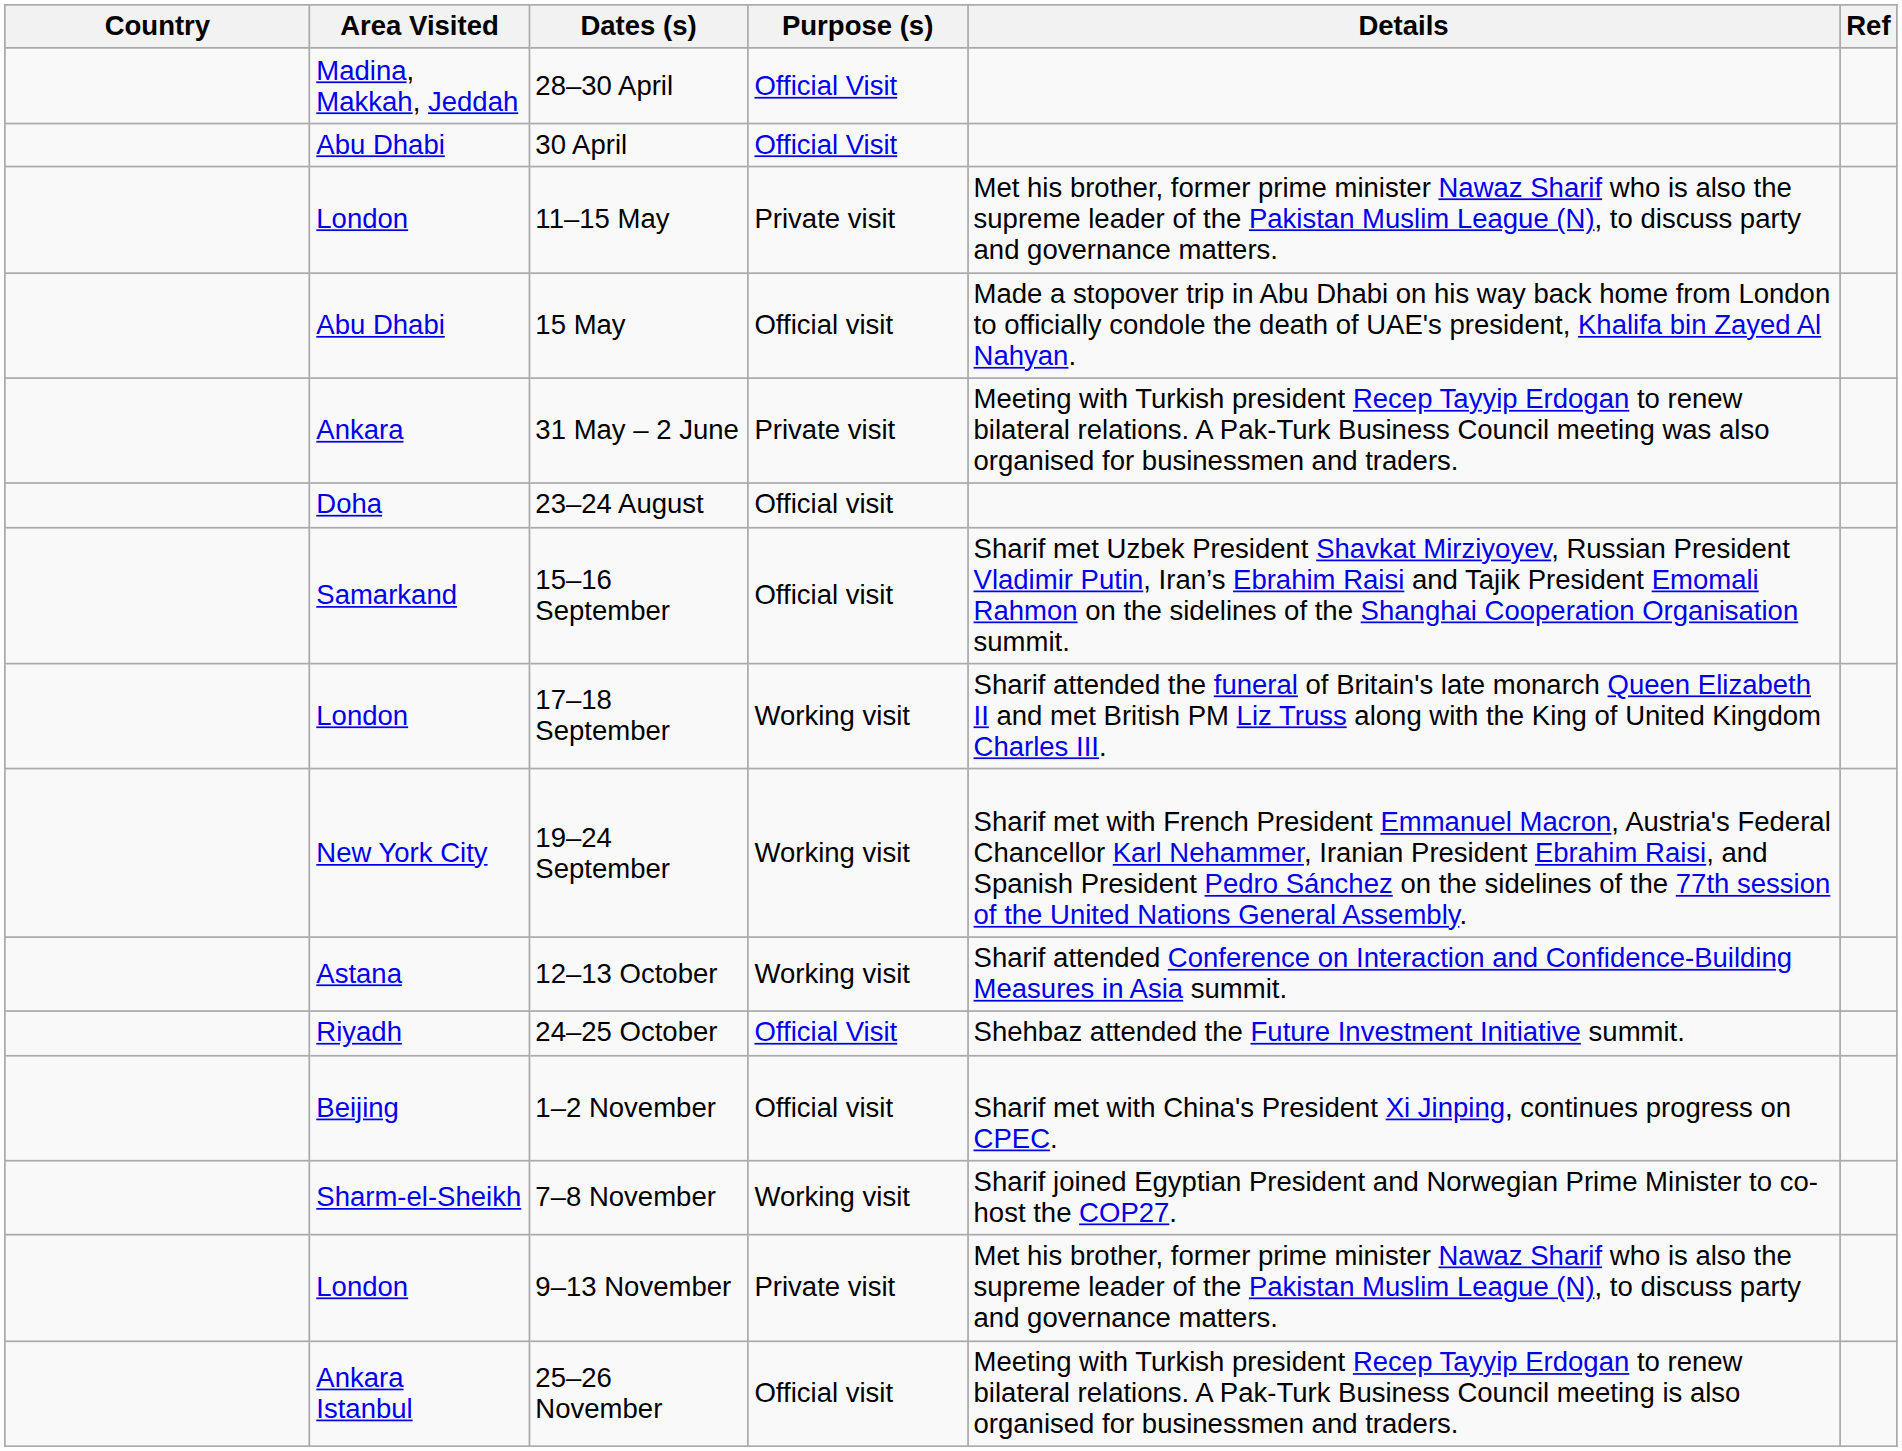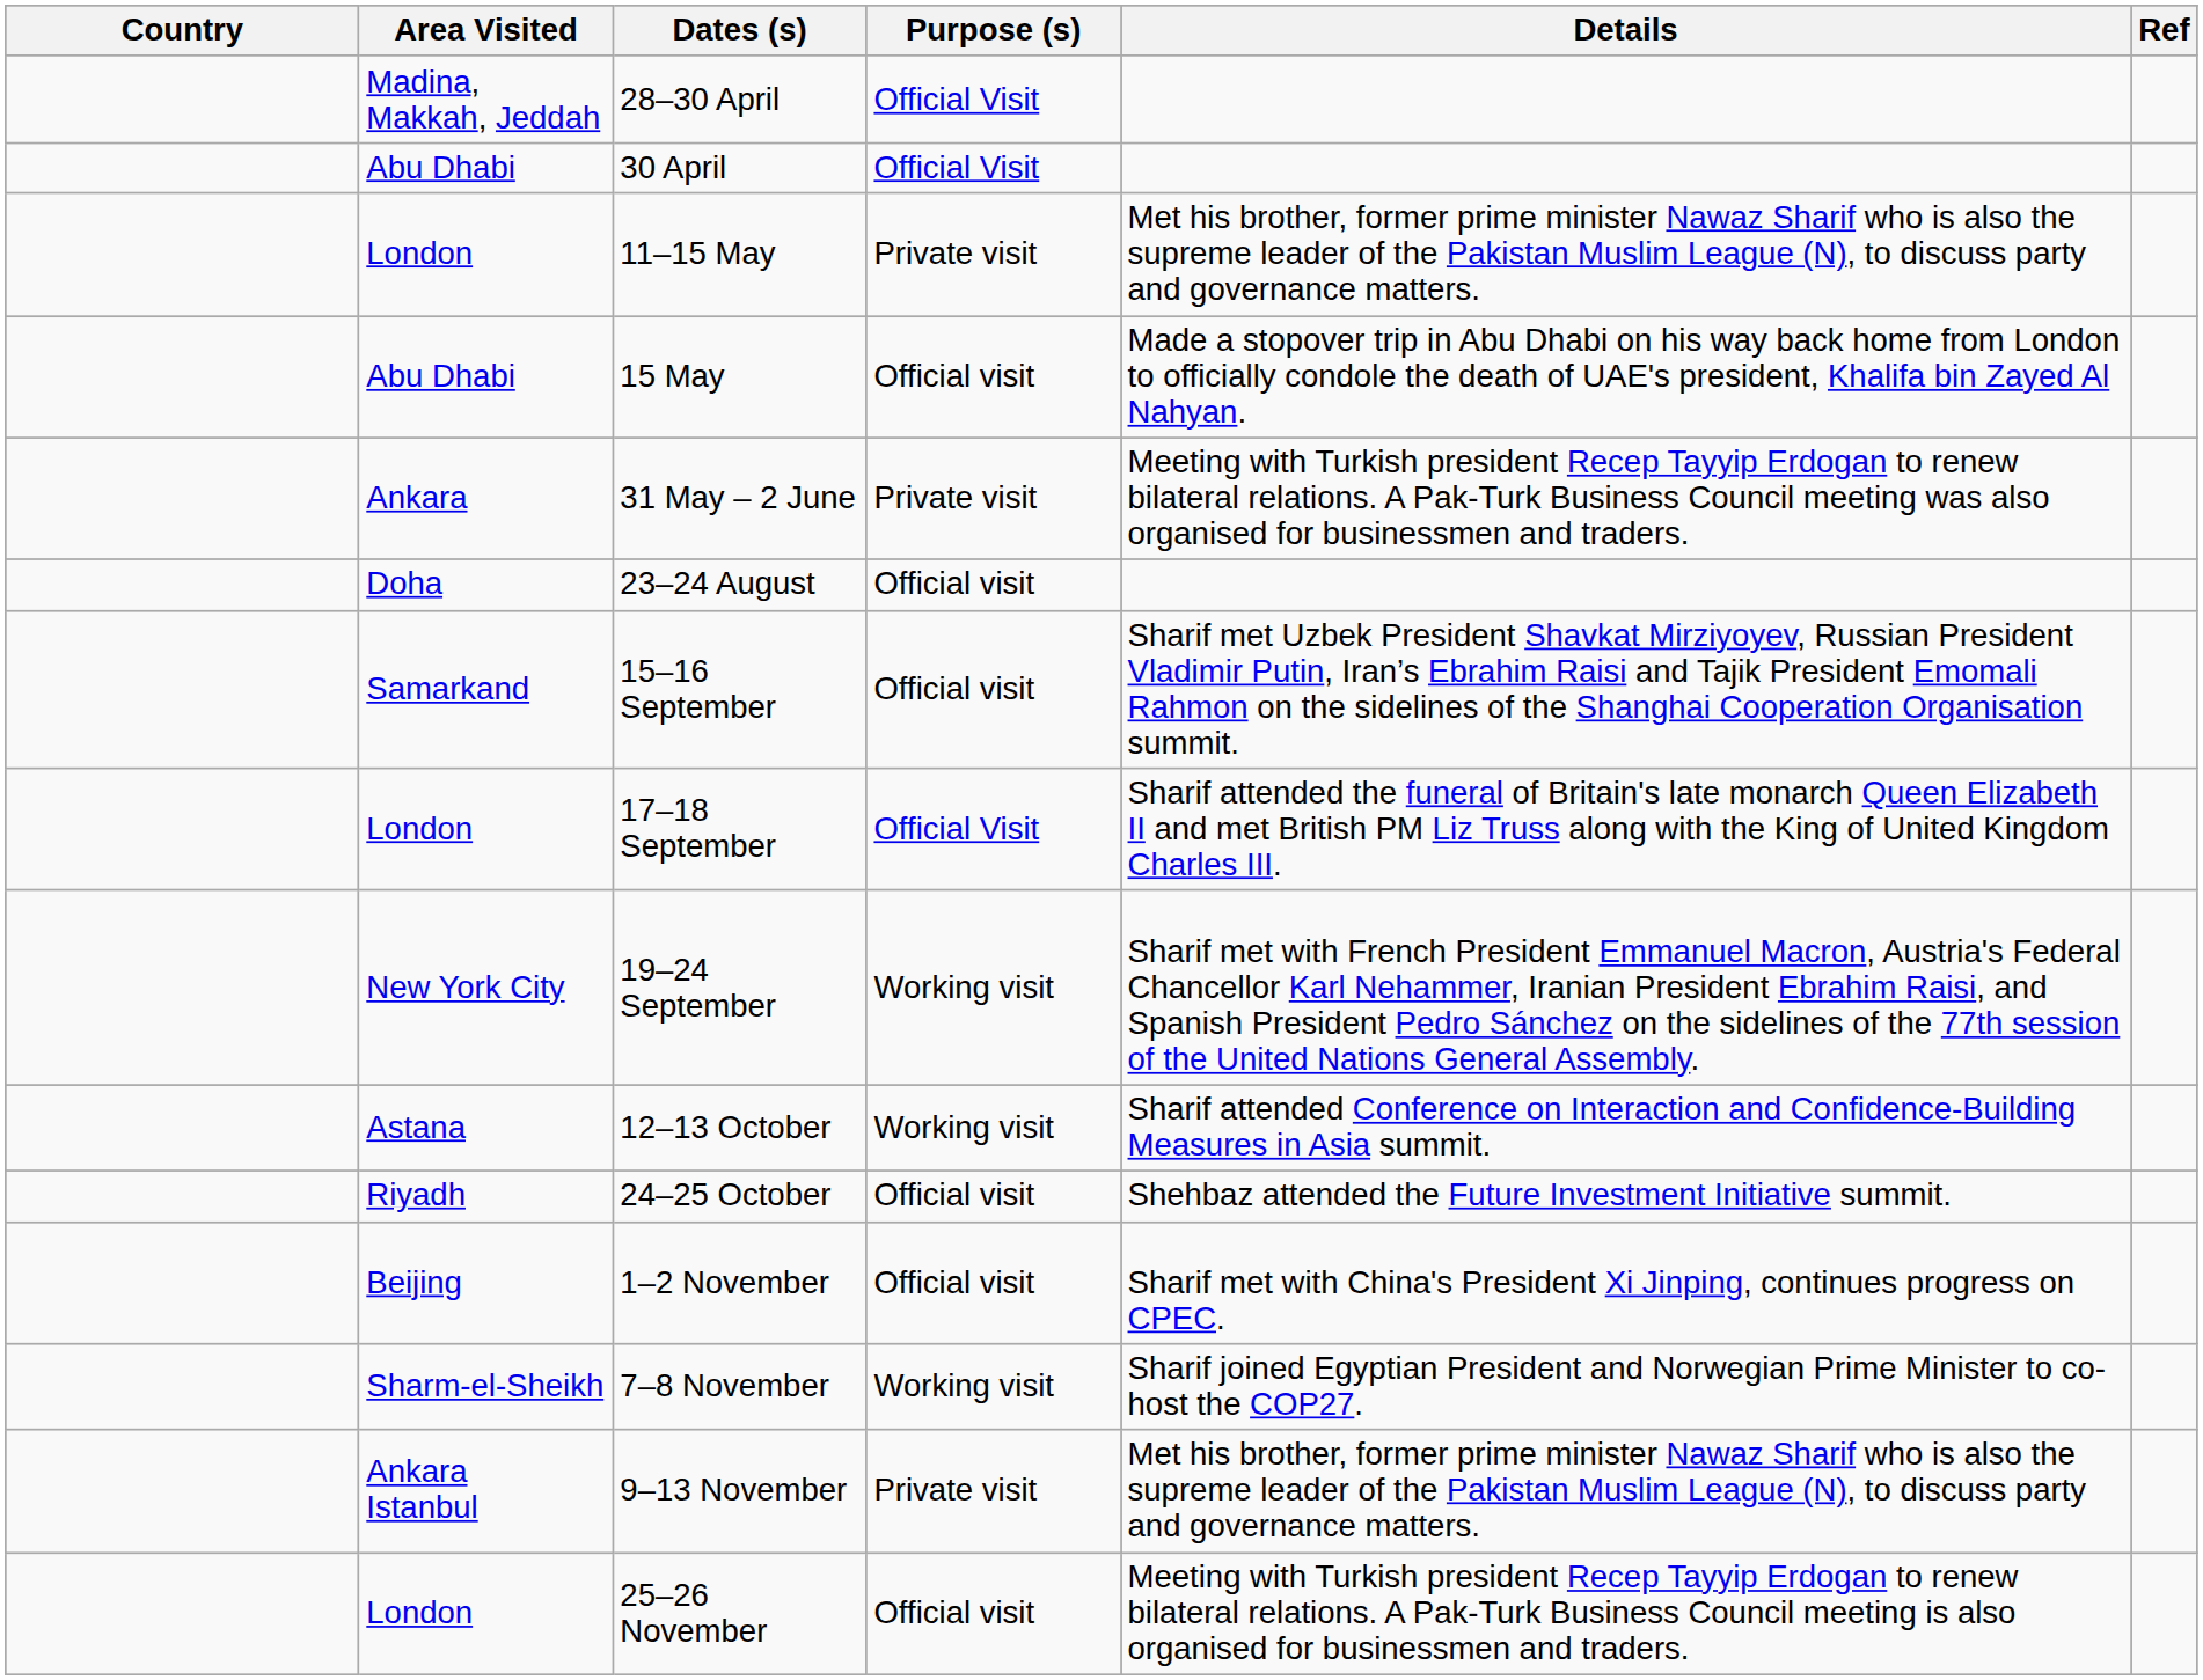 <table class="wikitable outercollapse sortable">
 <tr>
 <th width=170>Country</th>
 <th width=120>Area Visited</th>
 <th width=120>Dates (s)</th>
 <th width=120>Purpose (s)</th>
 <th width=500>Details</th>
 <th width=20>Ref</th>
 </tr>
 <tr>
 <td></td>
 <td><a href='#'>Madina</a>, <a href='#'>Makkah</a>, <a href='#'>Jeddah</a></td>
 <td>28–30 April</td>
 <td><a href='#'>Official Visit</a></td>
 <td></td>
 <td></td>
 </tr>
 <tr>
 <td></td>
 <td><a href='#'>Abu Dhabi</a></td>
 <td>30 April</td>
 <td><a href='#'>Official Visit</a></td>
 <td></td>
 <td></td>
 </tr>
 <tr>
 <td></td>
 <td><a href='#'>London</a></td>
 <td>11–15 May</td>
 <td>Private visit</td>
 <td>Met his brother, former prime minister <a href='#'>Nawaz Sharif</a> who is also the supreme leader of the <a href='#'>Pakistan Muslim League (N)</a>, to discuss party and governance matters.</td>
 <td></td>
 </tr>
 <tr>
 <td></td>
 <td><a href='#'>Abu Dhabi</a></td>
 <td>15 May</td>
 <td>Official visit</td>
 <td> Made a stopover trip in Abu Dhabi on his way back home from London to officially condole the death of UAE's president, <a href='#'>Khalifa bin Zayed Al Nahyan</a>.</td>
 <td></td>
 </tr>
 <tr>
 <td></td>
 <td><a href='#'>Ankara</a></td>
 <td>31 May – 2 June</td>
 <td>Private visit</td>
 <td> Meeting with Turkish president <a href='#'>Recep Tayyip Erdogan</a> to renew bilateral relations. A Pak-Turk Business Council meeting was also organised for businessmen and traders.</td>
 <td></td>
 </tr>
 <tr>
 <td></td>
 <td><a href='#'>Doha</a></td>
 <td>23–24 August</td>
 <td>Official visit</td>
 <td></td>
 <td></td>
 </tr>
 <tr>
 <td></td>
 <td><a href='#'>Samarkand</a></td>
 <td>15–16 September</td>
 <td>Official visit</td>
 <td>Sharif met Uzbek President <a href='#'>Shavkat Mirziyoyev</a>, Russian President <a href='#'>Vladimir Putin</a>, Iran’s <a href='#'>Ebrahim Raisi</a> and Tajik President <a href='#'>Emomali Rahmon</a> on the sidelines of the <a href='#'>Shanghai Cooperation Organisation</a> summit.</td>
 <td></td>
 </tr>
 <tr>
 <td></td>
 <td><a href='#'>London</a></td>
 <td>17–18 September</td>
-<td>Working visit</td>
+<td><a href='#'>Official Visit</a></td>
 <td> Sharif attended the <a href='#'>funeral</a> of Britain's late monarch <a href='#'>Queen Elizabeth II</a> and met British PM <a href='#'>Liz Truss</a> along with the King of United Kingdom <a href='#'>Charles III</a>.</td>
 <td></td>
 </tr>
 <tr>
 <td><br></td>
 <td><a href='#'>New York City</a></td>
 <td>19–24 September</td>
 <td>Working visit</td>
 <td><br>Sharif met with French President <a href='#'>Emmanuel Macron</a>, Austria's Federal Chancellor <a href='#'>Karl Nehammer</a>, Iranian President <a href='#'>Ebrahim Raisi</a>, and Spanish President <a href='#'>Pedro Sánchez</a> on the sidelines of the <a href='#'>77th session of the United Nations General Assembly</a>.</td>
 <td></td>
 </tr>
 <tr>
 <td></td>
 <td><a href='#'>Astana</a></td>
 <td>12–13 October</td>
 <td>Working visit</td>
 <td>Sharif attended <a href='#'>Conference on Interaction and Confidence-Building Measures in Asia</a> summit.</td>
 <td></td>
 </tr>
 <tr>
 <td></td>
 <td><a href='#'>Riyadh</a></td>
 <td>24–25 October</td>
-<td><a href='#'>Official Visit</a></td>
+<td>Official visit</td>
 <td>Shehbaz attended the <a href='#'>Future Investment Initiative</a> summit.</td>
 <td></td>
 </tr>
 <tr>
 <td></td>
 <td><a href='#'>Beijing</a></td>
 <td>1–2 November</td>
 <td>Official visit</td>
 <td><br>Sharif met with China's President <a href='#'>Xi Jinping</a>, continues progress on <a href='#'>CPEC</a>.</td>
 <td></td>
 </tr>
 <tr>
 <td></td>
 <td><a href='#'>Sharm-el-Sheikh</a></td>
 <td>7–8 November</td>
 <td>Working visit</td>
 <td>Sharif joined Egyptian President and Norwegian Prime Minister to co-host the <a href='#'>COP27</a>.</td>
 </tr>
 <tr>
 <td></td>
-<td><a href='#'>London</a></td>
+<td><a href='#'>Ankara</a><br><a href='#'>Istanbul</a></td>
 <td>9–13 November</td>
 <td>Private visit</td>
 <td>Met his brother, former prime minister <a href='#'>Nawaz Sharif</a> who is also the supreme leader of the <a href='#'>Pakistan Muslim League (N)</a>, to discuss party and governance matters.</td>
 <td></td>
 </tr>
 <tr>
 <td></td>
-<td><a href='#'>Ankara</a><br><a href='#'>Istanbul</a></td>
+<td><a href='#'>London</a></td>
 <td>25–26 November</td>
 <td>Official visit</td>
 <td> Meeting with Turkish president <a href='#'>Recep Tayyip Erdogan</a> to renew bilateral relations. A Pak-Turk Business Council meeting is also organised for businessmen and traders.</td>
 <td></td>
 </tr>
 </table>
